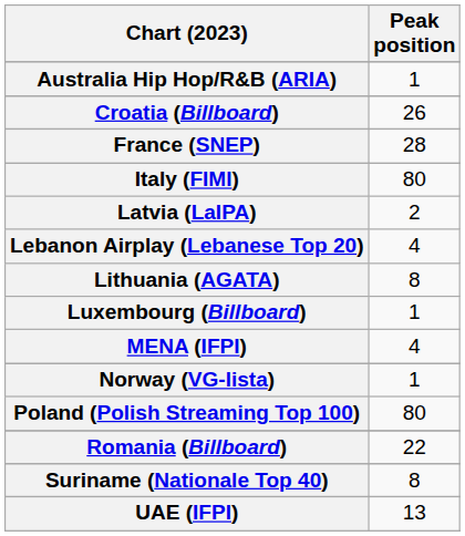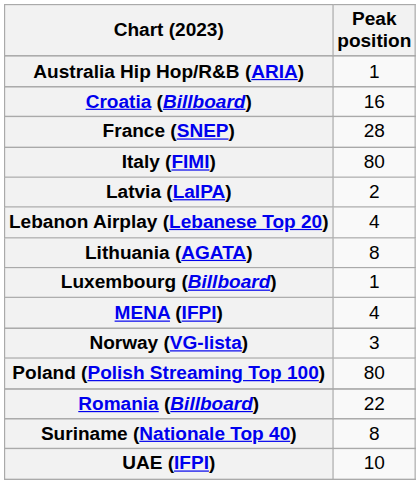 <table class="wikitable sortable plainrowheaders" style="text-align:center">
 <tr>
 <th scope="col">Chart (2023)</th>
 <th scope="col">Peak<br>position</th>
 </tr>
 <tr>
 </tr>
 <tr>
 <th scope="row">Australia Hip Hop/R&B (<a href='#'>ARIA</a>)</th>
 <td>1</td>
 </tr>
 <tr>
 </tr>
 <tr>
 </tr>
 <tr>
 </tr>
 <tr>
 </tr>
 <tr>
 <th scope="row"><a href='#'>Croatia</a> (<em><a href='#'>Billboard</a></em>)</th>
-<td>26</td>
+<td>16</td>
 </tr>
 <tr>
 </tr>
 <tr>
 </tr>
 <tr>
 </tr>
 <tr>
 <th scope="row">France (<a href='#'>SNEP</a>)</th>
 <td>28</td>
 </tr>
 <tr>
 </tr>
 <tr>
 </tr>
 <tr>
 </tr>
 <tr>
 </tr>
 <tr>
 </tr>
 <tr>
 <th scope="row">Italy (<a href='#'>FIMI</a>)</th>
 <td>80</td>
 </tr>
 <tr>
 <th scope="row">Latvia (<a href='#'>LaIPA</a>)</th>
 <td>2</td>
 </tr>
 <tr>
 <th scope="row">Lebanon Airplay (<a href='#'>Lebanese Top 20</a>)</th>
 <td>4</td>
 </tr>
 <tr>
 <th scope="row">Lithuania (<a href='#'>AGATA</a>)</th>
 <td>8</td>
 </tr>
 <tr>
 <th scope="row">Luxembourg (<em><a href='#'>Billboard</a></em>)</th>
 <td>1</td>
 </tr>
 <tr>
 <th scope="row"><a href='#'>MENA</a> (<a href='#'>IFPI</a>)</th>
 <td>4</td>
 </tr>
 <tr>
 </tr>
 <tr>
 </tr>
 <tr>
 </tr>
 <tr>
 <th scope="row">Norway (<a href='#'>VG-lista</a>)</th>
-<td>1</td>
+<td>3</td>
 </tr>
 <tr>
 <th scope="row">Poland (<a href='#'>Polish Streaming Top 100</a>)</th>
 <td>80</td>
 </tr>
 <tr>
 </tr>
 <tr>
 <th scope="row"><a href='#'>Romania</a> (<em><a href='#'>Billboard</a></em>)</th>
 <td>22</td>
 </tr>
 <tr>
 </tr>
 <tr>
 </tr>
 <tr>
 <th scope="row">Suriname (<a href='#'>Nationale Top 40</a>)</th>
 <td>8</td>
 </tr>
 <tr>
 </tr>
 <tr>
 </tr>
 <tr>
 <th scope="row">UAE (<a href='#'>IFPI</a>)</th>
-<td>13</td>
+<td>10</td>
 </tr>
 <tr>
 </tr>
 <tr>
 </tr>
 <tr>
 </tr>
 <tr>
 </tr>
 </table>
